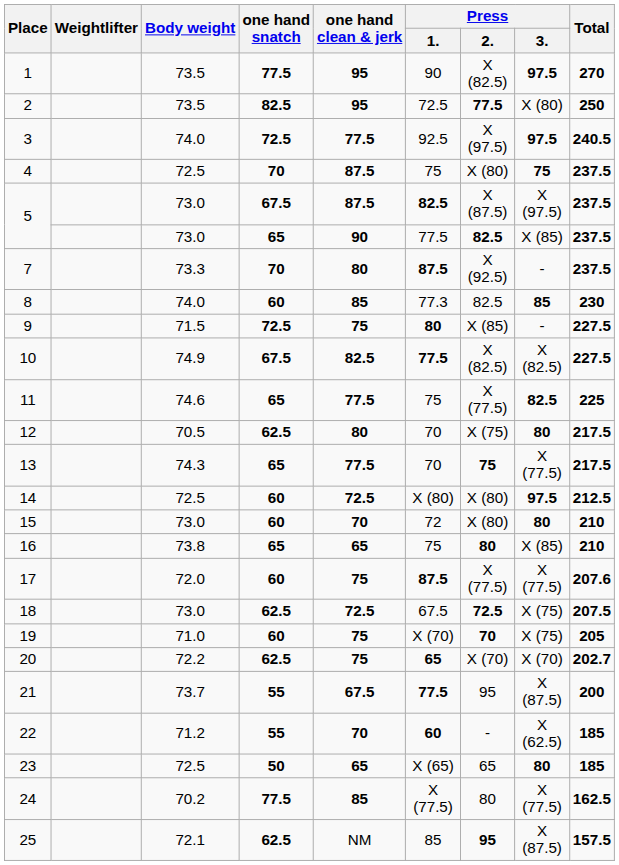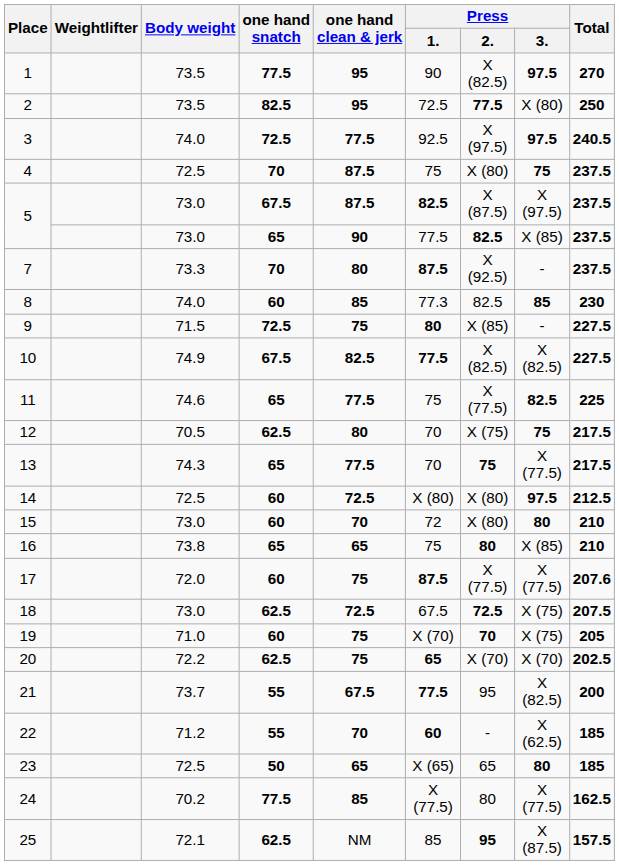 <table class=wikitable style="text-align:center">
 <tr>
 <th rowspan=2>Place</th>
 <th rowspan=2>Weightlifter</th>
 <th rowspan=2><a href='#'>Body weight</a></th>
 <th rowspan=2>one hand<br><a href='#'>snatch</a></th>
 <th rowspan=2>one hand<br><a href='#'>clean & jerk</a></th>
 <th colspan=3><a href='#'>Press</a></th>
 <th rowspan=2>Total</th>
 </tr>
 <tr>
 <th align=center width=50>1.</th>
 <th align=center width=50>2.</th>
 <th align=center width=50>3.</th>
 </tr>
 <tr>
 <td>1</td>
 <td align=left></td>
 <td>73.5</td>
 <td><strong>77.5</strong></td>
 <td><strong>95</strong></td>
 <td>90</td>
 <td>X (82.5)</td>
 <td><strong>97.5</strong></td>
 <td><strong>270</strong></td>
 </tr>
 <tr>
 <td>2</td>
 <td align=left></td>
 <td>73.5</td>
 <td><strong>82.5</strong></td>
 <td><strong>95</strong></td>
 <td>72.5</td>
 <td><strong>77.5</strong></td>
 <td>X (80)</td>
 <td><strong>250</strong></td>
 </tr>
 <tr>
 <td>3</td>
 <td align=left></td>
 <td>74.0</td>
 <td><strong>72.5</strong></td>
 <td><strong>77.5</strong></td>
 <td>92.5</td>
 <td>X (97.5)</td>
 <td><strong>97.5</strong></td>
 <td><strong>240.5</strong></td>
 </tr>
 <tr>
 <td>4</td>
 <td align=left></td>
 <td>72.5</td>
 <td><strong>70</strong></td>
 <td><strong>87.5</strong></td>
 <td>75</td>
 <td>X (80)</td>
 <td><strong>75</strong></td>
 <td><strong>237.5</strong></td>
 </tr>
 <tr>
 <td rowspan=2>5</td>
 <td align=left></td>
 <td>73.0</td>
 <td><strong>67.5</strong></td>
 <td><strong>87.5</strong></td>
 <td><strong>82.5</strong></td>
 <td>X (87.5)</td>
 <td>X (97.5)</td>
 <td><strong>237.5</strong></td>
 </tr>
 <tr>
 <td align=left></td>
 <td>73.0</td>
 <td><strong>65</strong></td>
 <td><strong>90</strong></td>
 <td>77.5</td>
 <td><strong>82.5</strong></td>
 <td>X (85)</td>
 <td><strong>237.5</strong></td>
 </tr>
 <tr>
 <td>7</td>
 <td align=left></td>
 <td>73.3</td>
 <td><strong>70</strong></td>
 <td><strong>80</strong></td>
 <td><strong>87.5</strong></td>
 <td>X (92.5)</td>
 <td>-</td>
 <td><strong>237.5</strong></td>
 </tr>
 <tr>
 <td>8</td>
 <td align=left></td>
 <td>74.0</td>
 <td><strong>60</strong></td>
 <td><strong>85</strong></td>
 <td>77.3</td>
 <td>82.5</td>
 <td><strong>85</strong></td>
 <td><strong>230</strong></td>
 </tr>
 <tr>
 <td>9</td>
 <td align=left></td>
 <td>71.5</td>
 <td><strong>72.5</strong></td>
 <td><strong>75</strong></td>
 <td><strong>80</strong></td>
 <td>X (85)</td>
 <td>-</td>
 <td><strong>227.5</strong></td>
 </tr>
 <tr>
 <td>10</td>
 <td align=left></td>
 <td>74.9</td>
 <td><strong>67.5</strong></td>
 <td><strong>82.5</strong></td>
 <td><strong>77.5</strong></td>
 <td>X (82.5)</td>
 <td>X (82.5)</td>
 <td><strong>227.5</strong></td>
 </tr>
 <tr>
 <td>11</td>
 <td align=left></td>
 <td>74.6</td>
 <td><strong>65</strong></td>
 <td><strong>77.5</strong></td>
 <td>75</td>
 <td>X (77.5)</td>
 <td><strong>82.5</strong></td>
 <td><strong>225</strong></td>
 </tr>
 <tr>
 <td>12</td>
 <td align=left></td>
 <td>70.5</td>
 <td><strong>62.5</strong></td>
 <td><strong>80</strong></td>
 <td>70</td>
 <td>X (75)</td>
-<td><strong>80</strong></td>
+<td><strong>75</strong></td>
 <td><strong>217.5</strong></td>
 </tr>
 <tr>
 <td>13</td>
 <td align=left></td>
 <td>74.3</td>
 <td><strong>65</strong></td>
 <td><strong>77.5</strong></td>
 <td>70</td>
 <td><strong>75</strong></td>
 <td>X (77.5)</td>
 <td><strong>217.5</strong></td>
 </tr>
 <tr>
 <td>14</td>
 <td align=left></td>
 <td>72.5</td>
 <td><strong>60</strong></td>
 <td><strong>72.5</strong></td>
 <td>X (80)</td>
 <td>X (80)</td>
 <td><strong>97.5</strong></td>
 <td><strong>212.5</strong></td>
 </tr>
 <tr>
 <td>15</td>
 <td align=left></td>
 <td>73.0</td>
 <td><strong>60</strong></td>
 <td><strong>70</strong></td>
 <td>72</td>
 <td>X (80)</td>
 <td><strong>80</strong></td>
 <td><strong>210</strong></td>
 </tr>
 <tr>
 <td>16</td>
 <td align=left></td>
 <td>73.8</td>
 <td><strong>65</strong></td>
 <td><strong>65</strong></td>
 <td>75</td>
 <td><strong>80</strong></td>
 <td>X (85)</td>
 <td><strong>210</strong></td>
 </tr>
 <tr>
 <td>17</td>
 <td align=left></td>
 <td>72.0</td>
 <td><strong>60</strong></td>
 <td><strong>75</strong></td>
 <td><strong>87.5</strong></td>
 <td>X (77.5)</td>
 <td>X (77.5)</td>
 <td><strong>207.6</strong></td>
 </tr>
 <tr>
 <td>18</td>
 <td align=left></td>
 <td>73.0</td>
 <td><strong>62.5</strong></td>
 <td><strong>72.5</strong></td>
 <td>67.5</td>
 <td><strong>72.5</strong></td>
 <td>X (75)</td>
 <td><strong>207.5</strong></td>
 </tr>
 <tr>
 <td>19</td>
 <td align=left></td>
 <td>71.0</td>
 <td><strong>60</strong></td>
 <td><strong>75</strong></td>
 <td>X (70)</td>
 <td><strong>70</strong></td>
 <td>X (75)</td>
 <td><strong>205</strong></td>
 </tr>
 <tr>
 <td>20</td>
 <td align=left></td>
 <td>72.2</td>
 <td><strong>62.5</strong></td>
 <td><strong>75</strong></td>
 <td><strong>65</strong></td>
 <td>X (70)</td>
 <td>X (70)</td>
-<td><strong>202.7</strong></td>
+<td><strong>202.5</strong></td>
 </tr>
 <tr>
 <td>21</td>
 <td align=left></td>
 <td>73.7</td>
 <td><strong>55</strong></td>
 <td><strong>67.5</strong></td>
 <td><strong>77.5</strong></td>
 <td>95</td>
-<td>X (87.5)</td>
+<td>X (82.5)</td>
 <td><strong>200</strong></td>
 </tr>
 <tr>
 <td>22</td>
 <td align=left></td>
 <td>71.2</td>
 <td><strong>55</strong></td>
 <td><strong>70</strong></td>
 <td><strong>60</strong></td>
 <td>-</td>
 <td>X (62.5)</td>
 <td><strong>185</strong></td>
 </tr>
 <tr>
 <td>23</td>
 <td align=left></td>
 <td>72.5</td>
 <td><strong>50</strong></td>
 <td><strong>65</strong></td>
 <td>X (65)</td>
 <td>65</td>
 <td><strong>80</strong></td>
 <td><strong>185</strong></td>
 </tr>
 <tr>
 <td>24</td>
 <td align=left></td>
 <td>70.2</td>
 <td><strong>77.5</strong></td>
 <td><strong>85</strong></td>
 <td>X (77.5)</td>
 <td>80</td>
 <td>X (77.5)</td>
 <td><strong>162.5</strong></td>
 </tr>
 <tr>
 <td>25</td>
 <td align=left></td>
 <td>72.1</td>
 <td><strong>62.5</strong></td>
 <td>NM</td>
 <td>85</td>
 <td><strong>95</strong></td>
 <td>X (87.5)</td>
 <td><strong>157.5</strong></td>
 </tr>
 </table>
